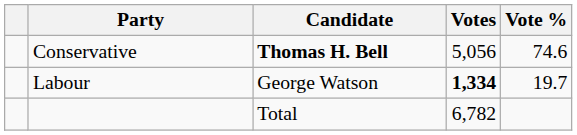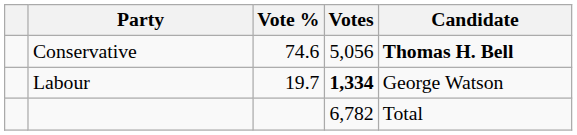 <table class="wikitable">
 <tr>
 <th></th>
 <th scope="col" width="175">Party</th>
+<th>Vote %</th>
+<th>Votes</th>
 <th scope="col" width="150">Candidate</th>
-<th>Votes</th>
-<th>Vote %</th>
 </tr>
 <tr>
 <td>   </td>
 <td>Conservative</td>
+<td align=right>74.6</td>
+<td align=right>5,056</td>
 <td><strong>Thomas H. Bell</strong></td>
-<td align=right>5,056</td>
-<td align=right>74.6</td>
 </tr>
 <tr>
 <td>   </td>
 <td>Labour</td>
+<td align=right>19.7<br></td>
+<td align=right><strong>1,334</strong></td>
 <td>George Watson</td>
-<td align=right><strong>1,334</strong></td>
-<td align=right>19.7<br></td>
 </tr>
 <tr |>
 <td></td>
 <td></td>
+<td></td>
+<td align=right>6,782</td>
 <td>Total</td>
-<td align=right>6,782</td>
-<td></td>
 </tr>
 </table>
